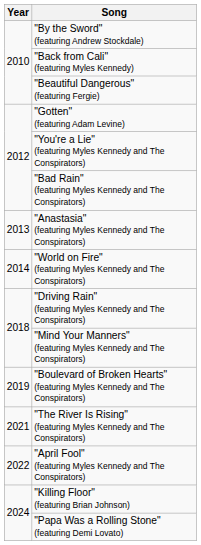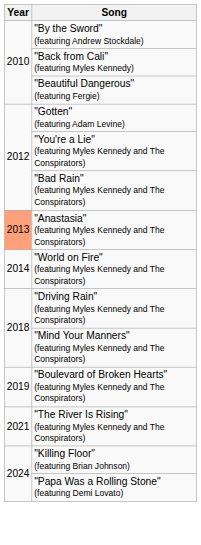 <table class="wikitable">
 <tr>
 <th>Year</th>
 <th width="250">Song</th>
 </tr>
 <tr>
 <td rowspan="3">2010</td>
 <td>"By the Sword"<br><small>(featuring Andrew Stockdale)</small></td>
 </tr>
 <tr>
 <td>"Back from Cali"<br><small>(featuring Myles Kennedy)</small></td>
 </tr>
 <tr>
 <td>"Beautiful Dangerous"<br><small>(featuring Fergie)</small></td>
 </tr>
 <tr>
 <td rowspan="3">2012</td>
 <td>"Gotten"<br><small>(featuring Adam Levine)</small></td>
 </tr>
 <tr>
 <td>"You're a Lie"<br><small>(featuring Myles Kennedy and The Conspirators)</small></td>
 </tr>
 <tr>
 <td>"Bad Rain"<br><small>(featuring Myles Kennedy and The Conspirators)</small></td>
 </tr>
 <tr>
-<td>2013</td>
+<td style="background: lightsalmon;">2013</td>
 <td>"Anastasia"<br><small>(featuring Myles Kennedy and The Conspirators)</small></td>
 </tr>
 <tr>
 <td>2014</td>
 <td>"World on Fire"<br><small>(featuring Myles Kennedy and The Conspirators)</small></td>
 </tr>
 <tr>
 <td rowspan="2">2018</td>
 <td>"Driving Rain"<br><small>(featuring Myles Kennedy and The Conspirators)</small></td>
 </tr>
 <tr>
 <td>"Mind Your Manners"<br><small>(featuring Myles Kennedy and The Conspirators)</small></td>
 </tr>
 <tr>
 <td>2019</td>
 <td>"Boulevard of Broken Hearts"<br><small>(featuring Myles Kennedy and The Conspirators)</small></td>
 </tr>
 <tr>
 <td>2021</td>
 <td>"The River Is Rising"<br><small>(featuring Myles Kennedy and The Conspirators)</small></td>
 </tr>
 <tr>
-<td>2022</td>
-<td>"April Fool"<br><small>(featuring Myles Kennedy and The Conspirators)</small></td>
-</tr>
-<tr>
 <td rowspan="2">2024</td>
 <td>"Killing Floor"<br><small>(featuring Brian Johnson)</small></td>
 </tr>
 <tr>
 <td>"Papa Was a Rolling Stone"<br><small>(featuring Demi Lovato)</small></td>
 </tr>
 </table>
